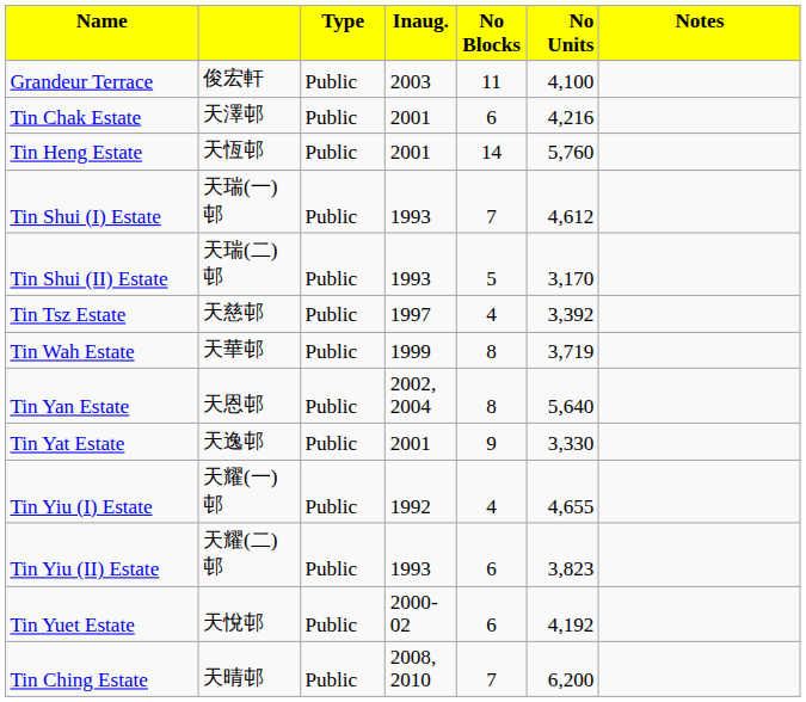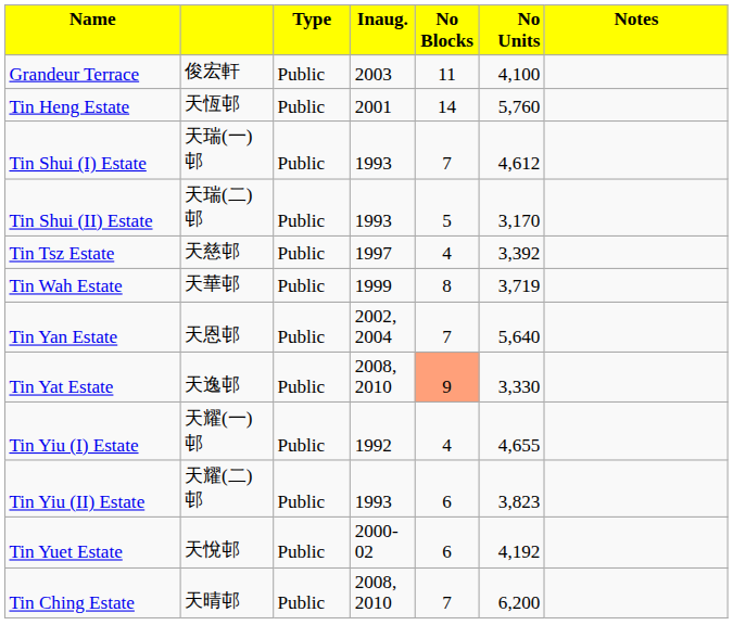 <table class="wikitable">
 <tr style="font-weight:bold;background-color:yellow" align="center" valign="top">
 <td width="143.25" Height="12.75" align="center">Name</td>
 <td width="72.75"></td>
 <td width="59.25" align="center" valign="top">Type</td>
 <td width="48" align="center" valign="top">Inaug.</td>
 <td width="48" align="center" valign="top">No Blocks</td>
 <td width="48.75" align="right" valign="bottom">No Units</td>
 <td width="150.75" align="center" valign="top">Notes</td>
 </tr>
 <tr valign="bottom">
 <td Height="12.75"><a href='#'>Grandeur Terrace</a></td>
 <td>俊宏軒</td>
 <td>Public</td>
 <td>2003</td>
 <td align="center">11</td>
 <td align="right">4,100</td>
-<td></td>
-</tr>
-<tr valign="bottom">
-<td Height="12.75"><a href='#'>Tin Chak Estate</a></td>
-<td>天澤邨</td>
-<td>Public</td>
-<td>2001</td>
-<td align="center">6</td>
-<td align="right">4,216</td>
 <td></td>
 </tr>
 <tr valign="bottom">
 <td Height="12.75"><a href='#'>Tin Heng Estate</a></td>
 <td>天恆邨</td>
 <td>Public</td>
 <td>2001</td>
 <td align="center">14</td>
 <td align="right">5,760</td>
 <td></td>
 </tr>
 <tr valign="bottom">
 <td Height="12.75"><a href='#'>Tin Shui (I) Estate</a></td>
 <td>天瑞(一)邨</td>
 <td>Public</td>
 <td>1993</td>
 <td align="center">7</td>
 <td align="right">4,612</td>
 <td></td>
 </tr>
 <tr valign="bottom">
 <td Height="12.75"><a href='#'>Tin Shui (II) Estate</a></td>
 <td>天瑞(二)邨</td>
 <td>Public</td>
 <td>1993</td>
 <td align="center">5</td>
 <td align="right">3,170</td>
 <td></td>
 </tr>
 <tr valign="bottom">
 <td Height="12.75"><a href='#'>Tin Tsz Estate</a></td>
 <td>天慈邨</td>
 <td>Public</td>
 <td>1997</td>
 <td align="center">4</td>
 <td align="right">3,392</td>
 <td></td>
 </tr>
 <tr valign="bottom">
 <td Height="12.75"><a href='#'>Tin Wah Estate</a></td>
 <td>天華邨</td>
 <td>Public</td>
 <td>1999</td>
 <td align="center">8</td>
 <td align="right">3,719</td>
 <td></td>
 </tr>
 <tr valign="bottom">
 <td Height="12.75"><a href='#'>Tin Yan Estate</a></td>
 <td>天恩邨</td>
 <td>Public</td>
 <td>2002, 2004</td>
-<td align="center">8</td>
+<td align="center">7</td>
 <td align="right">5,640</td>
 <td></td>
 </tr>
 <tr valign="bottom">
 <td Height="12.75"><a href='#'>Tin Yat Estate</a></td>
 <td>天逸邨</td>
 <td>Public</td>
-<td>2001</td>
-<td align="center">9</td>
+<td>2008, 2010</td>
+<td align="center" style="background: lightsalmon;">9</td>
 <td align="right">3,330</td>
 <td></td>
 </tr>
 <tr valign="bottom">
 <td Height="12.75"><a href='#'>Tin Yiu (I) Estate</a></td>
 <td>天耀(一)邨</td>
 <td>Public</td>
 <td>1992</td>
 <td align="center">4</td>
 <td align="right">4,655</td>
 <td></td>
 </tr>
 <tr valign="bottom">
 <td Height="12.75"><a href='#'>Tin Yiu (II) Estate</a></td>
 <td>天耀(二)邨</td>
 <td>Public</td>
 <td>1993</td>
 <td align="center">6</td>
 <td align="right">3,823</td>
 <td></td>
 </tr>
 <tr valign="bottom">
 <td Height="12.75"><a href='#'>Tin Yuet Estate</a></td>
 <td>天悅邨</td>
 <td>Public</td>
 <td>2000-02</td>
 <td align="center">6</td>
 <td align="right">4,192</td>
 <td></td>
 </tr>
 <tr valign="bottom">
 <td Height="12.75"><a href='#'>Tin Ching Estate</a></td>
 <td>天晴邨</td>
 <td>Public</td>
 <td>2008, 2010</td>
 <td align="center">7</td>
 <td align="right">6,200</td>
 <td></td>
 </tr>
 </table>
